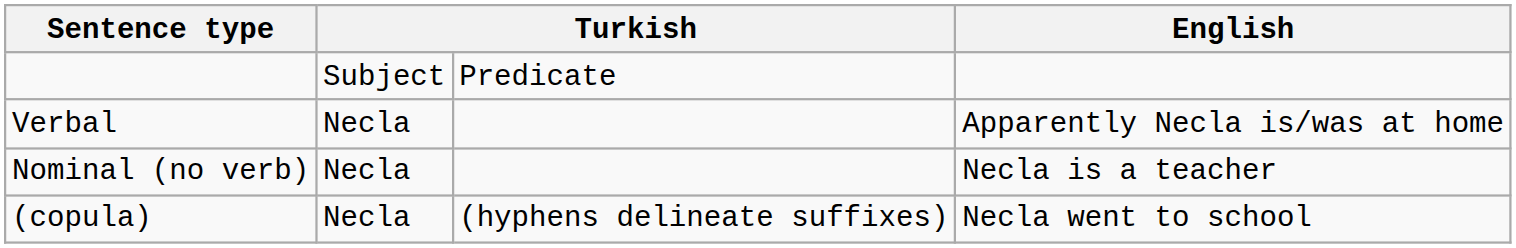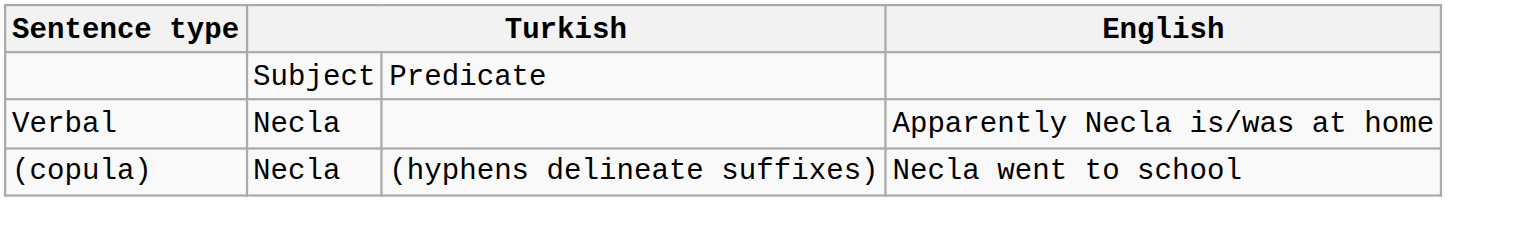 <table class="wikitable">
 <tr>
 <th>Sentence type</th>
 <th colspan="2">Turkish</th>
 <th>English</th>
 </tr>
 <tr>
 <td></td>
 <td>Subject</td>
 <td>Predicate</td>
 <td></td>
 </tr>
 <tr>
 <td>Verbal</td>
 <td>Necla</td>
 <td></td>
 <td>Apparently Necla is/was at home</td>
 </tr>
 <tr>
-<td>Nominal (no verb)</td>
-<td>Necla</td>
-<td></td>
-<td>Necla is a teacher</td>
-</tr>
-<tr>
 <td>(copula)</td>
 <td>Necla</td>
 <td> (hyphens delineate suffixes)</td>
 <td>Necla went to school</td>
 </tr>
 </table>
